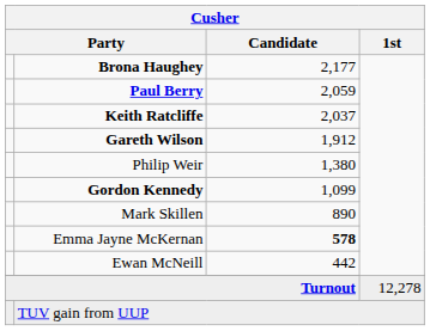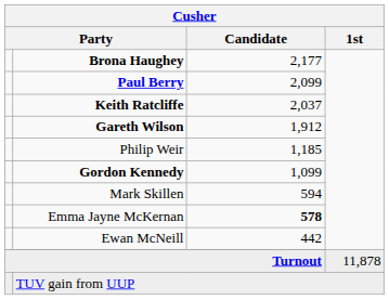 <table class="wikitable">
 <tr>
 <th colspan="4" align="center"><a href='#'>Cusher</a></th>
 </tr>
 <tr>
 <th colspan="2" align="center" width=200>Party</th>
 <th width=150>Candidate</th>
 <th width=60>1st </th>
 </tr>
 <tr>
 <td></td>
 <td align="right"><strong>Brona Haughey</strong></td>
 <td align="right">2,177</td>
 </tr>
 <tr>
 <td></td>
 <td align="right"><strong><a href='#'>Paul Berry</a></strong></td>
-<td align="right">2,059</td>
+<td align="right">2,099</td>
 </tr>
 <tr>
 <td></td>
 <td align="right"><strong>Keith Ratcliffe</strong></td>
 <td align="right">2,037</td>
 </tr>
 <tr>
 <td></td>
 <td align="right"><strong>Gareth Wilson</strong></td>
 <td align="right">1,912</td>
 </tr>
 <tr>
 <td></td>
 <td align="right">Philip Weir</td>
-<td align="right">1,380</td>
+<td align="right">1,185</td>
 </tr>
 <tr>
 <td></td>
 <td align="right"><strong>Gordon Kennedy</strong></td>
 <td align="right">1,099</td>
 </tr>
 <tr>
 <td></td>
 <td align="right">Mark Skillen</td>
-<td align="right">890</td>
+<td align="right">594</td>
 </tr>
 <tr>
 <td></td>
 <td align="right">Emma Jayne McKernan</td>
 <td align="right"><strong>578</strong></td>
 </tr>
 <tr>
 <td></td>
 <td align="right">Ewan McNeill</td>
 <td align="right">442</td>
 </tr>
 <tr>
 </tr>
 <tr bgcolor="EEEEEE">
 <td colspan=3 align="right"><strong><a href='#'>Turnout</a></strong></td>
-<td align="right">12,278</td>
+<td align="right">11,878</td>
 </tr>
 <tr bgcolor="EEEEEE">
 <td bgcolor=></td>
 <td colspan=4 bgcolor="EEEEEE"><a href='#'>TUV</a> gain from <a href='#'>UUP</a></td>
 </tr>
 </table>
